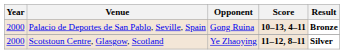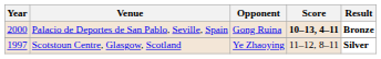 <table class="sortable wikitable" style="font-size: 90%;">
 <tr>
 <th>Year</th>
 <th>Venue</th>
 <th>Opponent</th>
 <th>Score</th>
 <th>Result</th>
 </tr>
 <tr style="background:#F3E6D7">
 <td align="center"><a href='#'>2000</a></td>
 <td align="left"><a href='#'>Palacio de Deportes de San Pablo</a>, <a href='#'>Seville</a>, <a href='#'>Spain</a></td>
 <td align="left"> <a href='#'>Gong Ruina</a></td>
 <td align="left"><strong>10–13, 4–11</strong></td>
 <td style="text-align:left; background:white"> <strong>Bronze</strong></td>
 </tr>
 <tr>
 </tr>
 <tr style="background:#F3E6D7">
-<td align="center"><a href='#'>2000</a></td>
+<td align="center"><a href='#'>1997</a></td>
 <td align="left"><a href='#'>Scotstoun Centre</a>, <a href='#'>Glasgow</a>, <a href='#'>Scotland</a></td>
 <td align="left"> <a href='#'>Ye Zhaoying</a></td>
-<td align="left"><strong>11–12, 8–11</strong></td>
+<td align="left">11–12, 8–11</td>
 <td style="text-align:left; background:white"> <strong>Silver</strong></td>
 </tr>
 </table>
